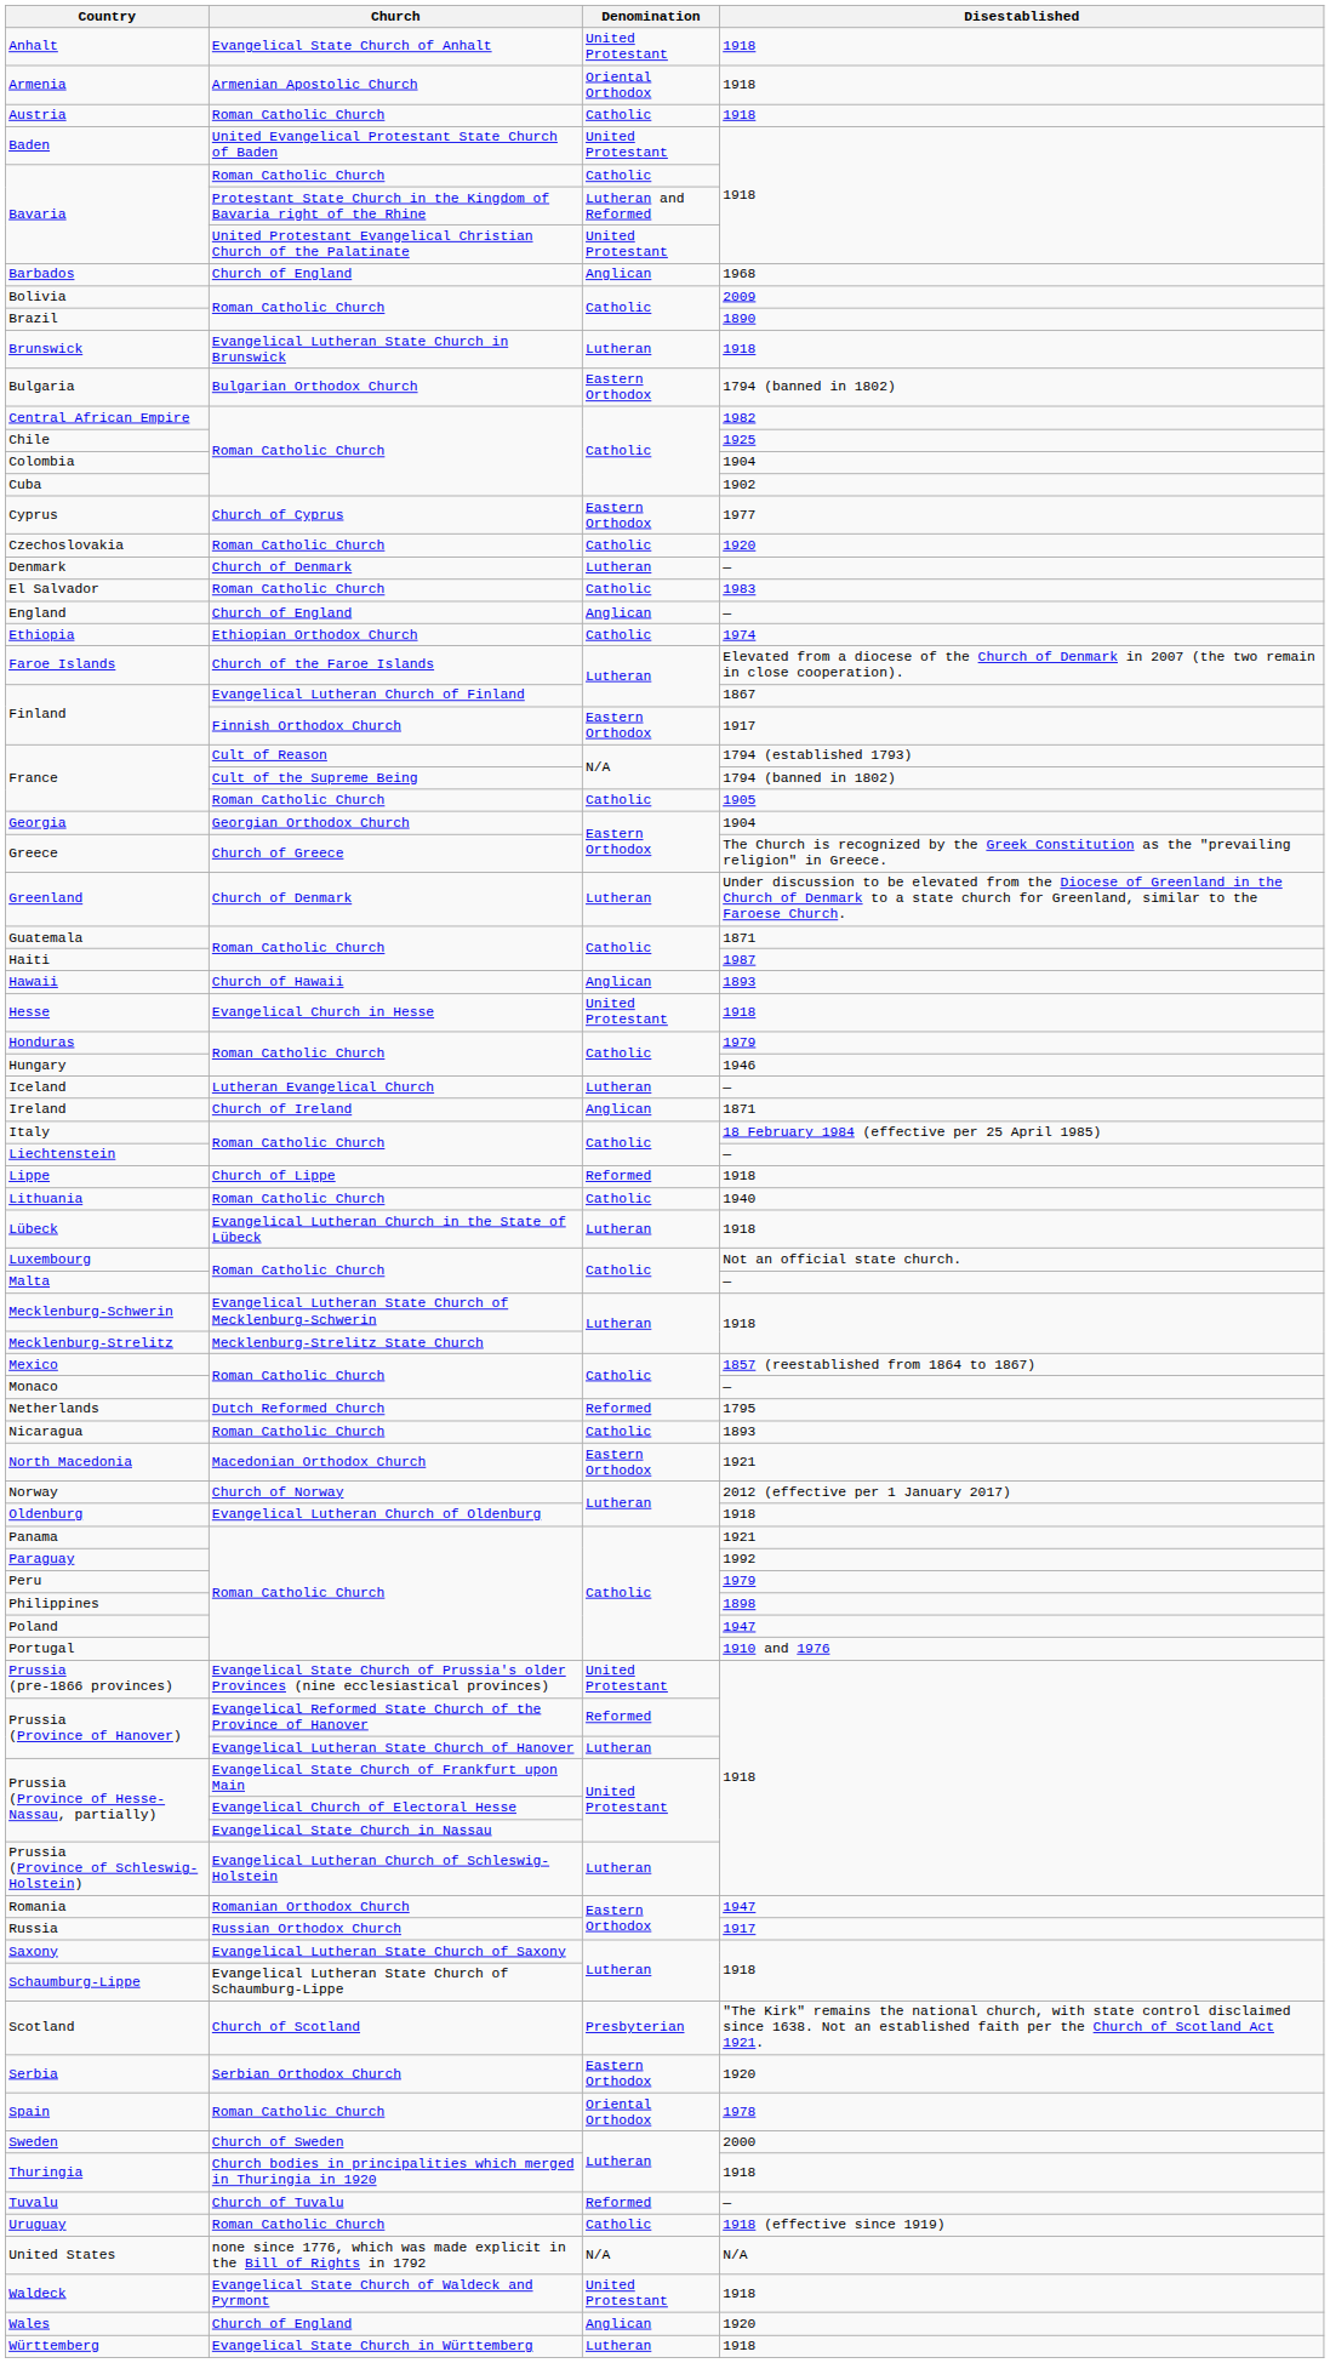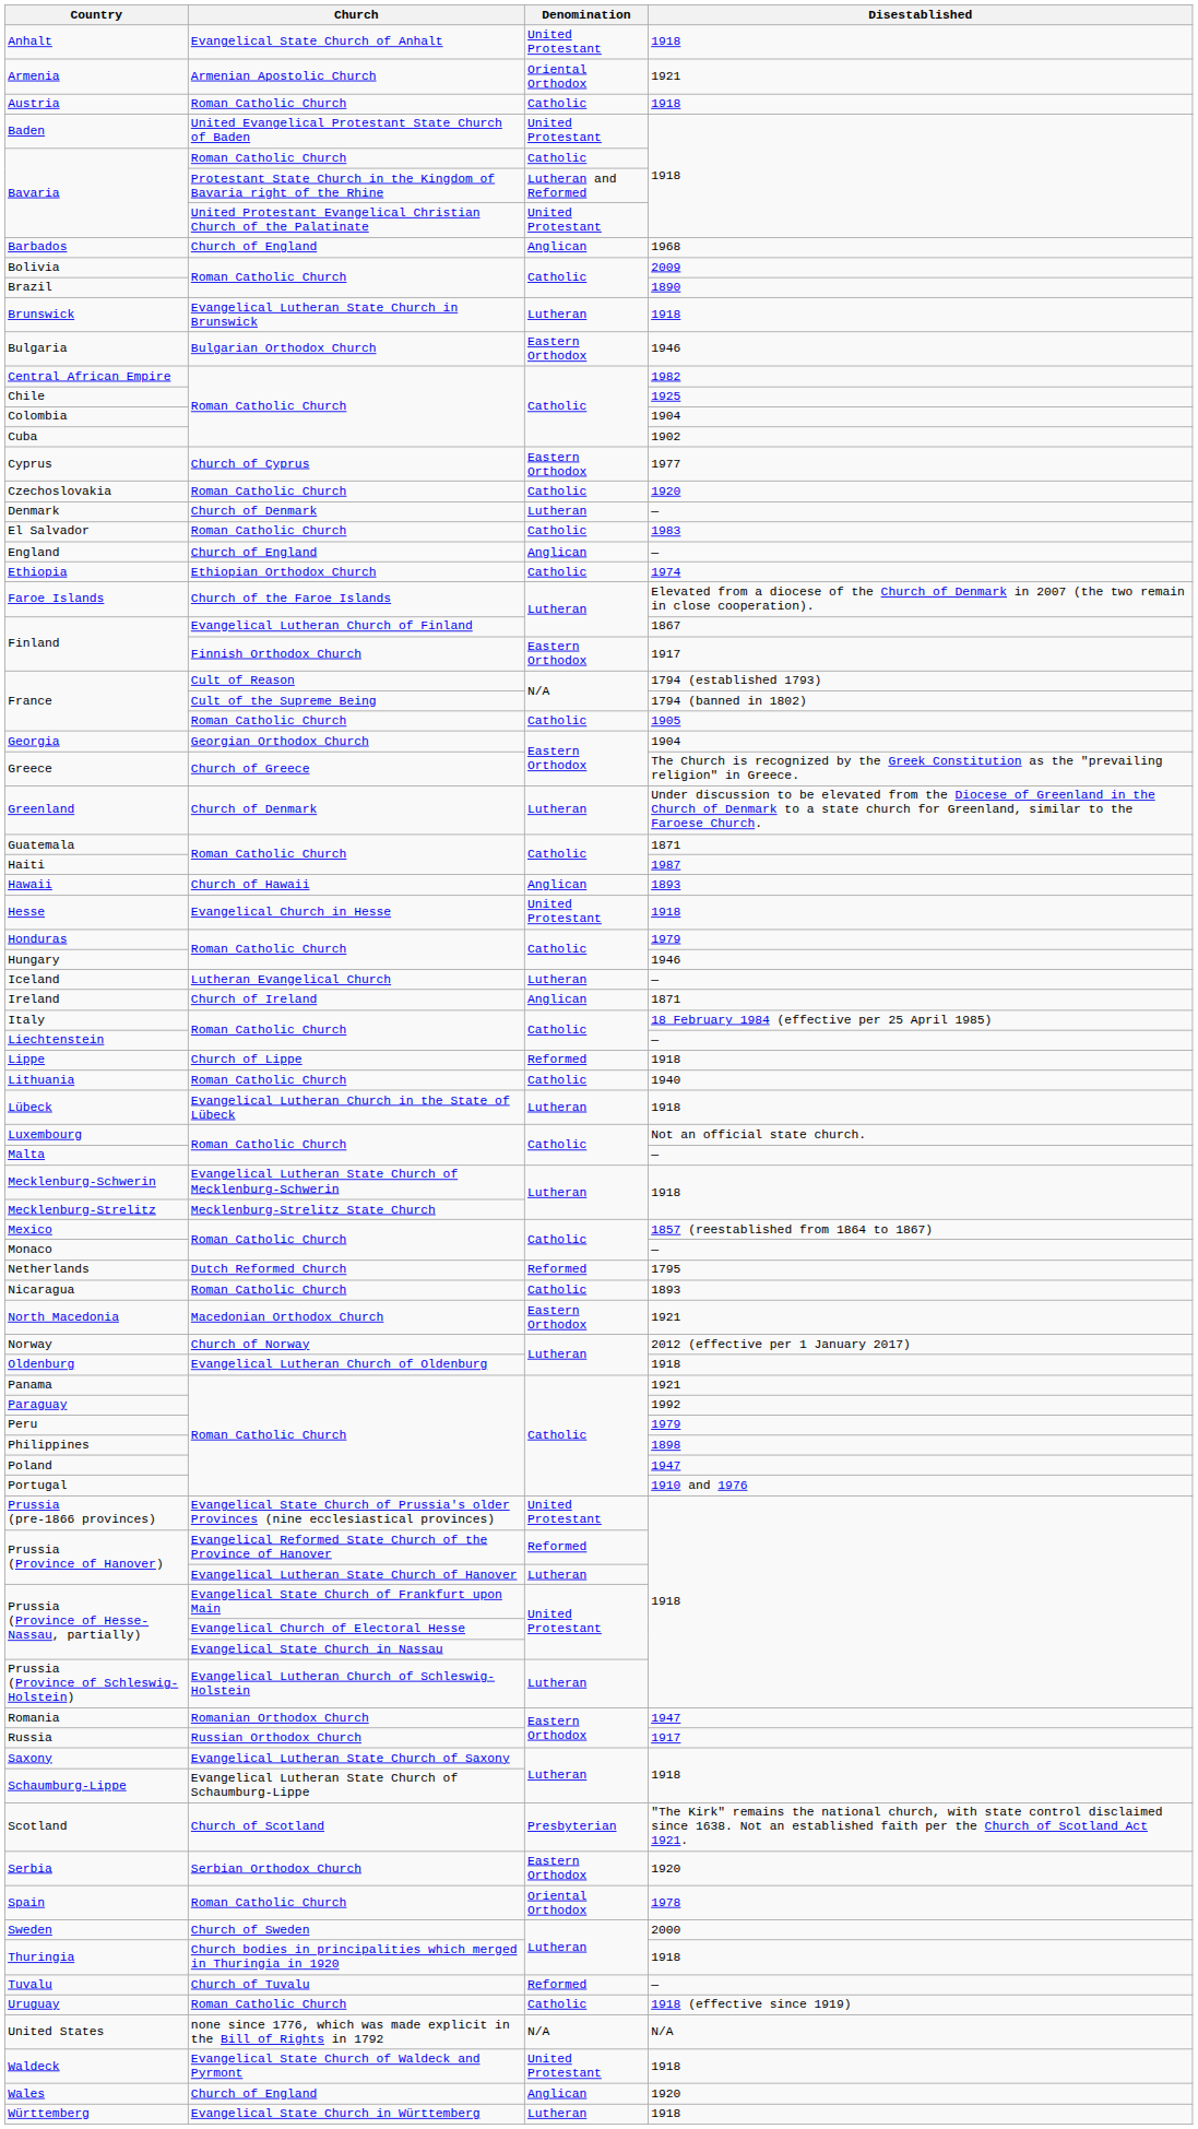 <table class="sortable wikitable">
 <tr>
 <th>Country</th>
 <th>Church</th>
 <th>Denomination</th>
 <th>Disestablished</th>
 </tr>
 <tr>
 <td><a href='#'>Anhalt</a></td>
 <td><a href='#'>Evangelical State Church of Anhalt</a></td>
 <td><a href='#'>United Protestant</a></td>
 <td><a href='#'>1918</a></td>
 </tr>
 <tr>
 <td><a href='#'>Armenia</a></td>
 <td><a href='#'>Armenian Apostolic Church</a></td>
 <td><a href='#'>Oriental Orthodox</a></td>
-<td>1918</td>
+<td>1921</td>
 </tr>
 <tr>
 <td><a href='#'>Austria</a></td>
 <td rowspan="2"><a href='#'>Roman Catholic Church</a></td>
 <td rowspan="2"><a href='#'>Catholic</a></td>
 <td><a href='#'>1918</a></td>
 </tr>
 <tr>
 <td rowspan="2"><a href='#'>Baden</a></td>
 <td rowspan="5">1918</td>
 </tr>
 <tr>
 <td><a href='#'>United Evangelical Protestant State Church of Baden</a></td>
 <td><a href='#'>United Protestant</a></td>
 </tr>
 <tr>
 <td rowspan="3"><a href='#'>Bavaria</a></td>
 <td><a href='#'>Roman Catholic Church</a></td>
 <td><a href='#'>Catholic</a></td>
 </tr>
 <tr>
 <td><a href='#'>Protestant State Church in the Kingdom of Bavaria right of the Rhine</a></td>
 <td><a href='#'>Lutheran</a> and <a href='#'>Reformed</a></td>
 </tr>
 <tr>
 <td><a href='#'>United Protestant Evangelical Christian Church of the Palatinate</a></td>
 <td><a href='#'>United Protestant</a></td>
 </tr>
 <tr>
 <td><a href='#'>Barbados</a></td>
 <td><a href='#'>Church of England</a></td>
 <td><a href='#'>Anglican</a></td>
 <td>1968</td>
 </tr>
 <tr>
 <td>Bolivia</td>
 <td rowspan="2"><a href='#'>Roman Catholic Church</a></td>
 <td rowspan="2"><a href='#'>Catholic</a></td>
 <td><a href='#'>2009</a></td>
 </tr>
 <tr>
 <td>Brazil</td>
 <td><a href='#'>1890</a></td>
 </tr>
 <tr>
 <td><a href='#'>Brunswick</a></td>
 <td><a href='#'>Evangelical Lutheran State Church in Brunswick</a></td>
 <td><a href='#'>Lutheran</a></td>
 <td><a href='#'>1918</a></td>
 </tr>
 <tr>
 <td>Bulgaria</td>
 <td><a href='#'>Bulgarian Orthodox Church</a></td>
 <td><a href='#'>Eastern Orthodox</a></td>
-<td>1794 (banned in 1802)</td>
+<td>1946</td>
 </tr>
 <tr>
 <td><a href='#'>Central African Empire</a></td>
 <td rowspan="4"><a href='#'>Roman Catholic Church</a></td>
 <td rowspan="4"><a href='#'>Catholic</a></td>
 <td><a href='#'>1982</a></td>
 </tr>
 <tr>
 <td>Chile</td>
 <td><a href='#'>1925</a></td>
 </tr>
 <tr>
 <td>Colombia</td>
 <td>1904</td>
 </tr>
 <tr>
 <td>Cuba</td>
 <td>1902</td>
 </tr>
 <tr>
 <td>Cyprus</td>
 <td><a href='#'>Church of Cyprus</a></td>
 <td><a href='#'>Eastern Orthodox</a></td>
 <td>1977</td>
 </tr>
 <tr>
 <td>Czechoslovakia</td>
 <td><a href='#'>Roman Catholic Church</a></td>
 <td><a href='#'>Catholic</a></td>
 <td><a href='#'>1920</a></td>
 </tr>
 <tr>
 <td>Denmark</td>
 <td><a href='#'>Church of Denmark</a></td>
 <td><a href='#'>Lutheran</a></td>
 <td>—</td>
 </tr>
 <tr>
 <td>El Salvador</td>
 <td><a href='#'>Roman Catholic Church</a></td>
 <td><a href='#'>Catholic</a></td>
 <td><a href='#'>1983</a></td>
 </tr>
 <tr>
 <td>England</td>
 <td><a href='#'>Church of England</a></td>
 <td><a href='#'>Anglican</a></td>
 <td>—</td>
 </tr>
 <tr>
 <td><a href='#'>Ethiopia</a></td>
 <td><a href='#'>Ethiopian Orthodox Church</a></td>
 <td><a href='#'>Catholic</a></td>
 <td><a href='#'>1974</a></td>
 </tr>
 <tr>
 <td><a href='#'>Faroe Islands</a></td>
 <td><a href='#'>Church of the Faroe Islands</a></td>
 <td rowspan="2"><a href='#'>Lutheran</a></td>
 <td>Elevated from a diocese of the <a href='#'>Church of Denmark</a> in 2007 (the two remain in close cooperation).</td>
 </tr>
 <tr>
 <td rowspan="2">Finland</td>
 <td><a href='#'>Evangelical Lutheran Church of Finland</a></td>
 <td>1867</td>
 </tr>
 <tr>
 <td><a href='#'>Finnish Orthodox Church</a></td>
 <td><a href='#'>Eastern Orthodox</a></td>
 <td>1917</td>
 </tr>
 <tr>
 <td rowspan="3">France</td>
 <td><a href='#'>Cult of Reason</a></td>
 <td rowspan="2">N/A</td>
 <td>1794 (established 1793)</td>
 </tr>
 <tr>
 <td><a href='#'>Cult of the Supreme Being</a></td>
 <td>1794 (banned in 1802)</td>
 </tr>
 <tr>
 <td><a href='#'>Roman Catholic Church</a></td>
 <td><a href='#'>Catholic</a></td>
 <td><a href='#'>1905</a></td>
 </tr>
 <tr>
 <td><a href='#'>Georgia</a></td>
 <td><a href='#'>Georgian Orthodox Church</a></td>
 <td rowspan="2"><a href='#'>Eastern Orthodox</a></td>
 <td>1904</td>
 </tr>
 <tr>
 <td>Greece</td>
 <td><a href='#'>Church of Greece</a></td>
 <td>The Church is recognized by the <a href='#'>Greek Constitution</a> as the "prevailing religion" in Greece.</td>
 </tr>
 <tr>
 <td><a href='#'>Greenland</a></td>
 <td><a href='#'>Church of Denmark</a></td>
 <td><a href='#'>Lutheran</a></td>
 <td>Under discussion to be elevated from the <a href='#'>Diocese of Greenland in the Church of Denmark</a> to a state church for Greenland, similar to the <a href='#'>Faroese Church</a>.</td>
 </tr>
 <tr>
 <td>Guatemala</td>
 <td rowspan="2"><a href='#'>Roman Catholic Church</a></td>
 <td rowspan="2"><a href='#'>Catholic</a></td>
 <td>1871</td>
 </tr>
 <tr>
 <td>Haiti</td>
 <td><a href='#'>1987</a></td>
 </tr>
 <tr>
 <td><a href='#'>Hawaii</a></td>
 <td><a href='#'>Church of Hawaii</a></td>
 <td><a href='#'>Anglican</a></td>
 <td><a href='#'>1893</a></td>
 </tr>
 <tr>
 <td><a href='#'>Hesse</a></td>
 <td><a href='#'>Evangelical Church in Hesse</a></td>
 <td><a href='#'>United Protestant</a></td>
 <td><a href='#'>1918</a></td>
 </tr>
 <tr>
 <td><a href='#'>Honduras</a></td>
 <td rowspan="2"><a href='#'>Roman Catholic Church</a></td>
 <td rowspan="2"><a href='#'>Catholic</a></td>
 <td><a href='#'>1979</a></td>
 </tr>
 <tr>
 <td>Hungary</td>
 <td>1946</td>
 </tr>
 <tr>
 <td>Iceland</td>
 <td><a href='#'>Lutheran Evangelical Church</a></td>
 <td><a href='#'>Lutheran</a></td>
 <td>—</td>
 </tr>
 <tr>
 <td rowspan>Ireland</td>
 <td><a href='#'>Church of Ireland</a></td>
 <td><a href='#'>Anglican</a></td>
 <td>1871</td>
 </tr>
 <tr>
 <td>Italy</td>
 <td rowspan="2"><a href='#'>Roman Catholic Church</a></td>
 <td rowspan="2"><a href='#'>Catholic</a></td>
 <td><a href='#'>18 February 1984</a> (effective per 25 April 1985)</td>
 </tr>
 <tr>
 <td><a href='#'>Liechtenstein</a></td>
 <td>—</td>
 </tr>
 <tr>
 <td><a href='#'>Lippe</a></td>
 <td><a href='#'>Church of Lippe</a></td>
 <td><a href='#'>Reformed</a></td>
 <td>1918</td>
 </tr>
 <tr>
 <td><a href='#'>Lithuania</a></td>
 <td><a href='#'>Roman Catholic Church</a></td>
 <td><a href='#'>Catholic</a></td>
 <td>1940</td>
 </tr>
 <tr>
 <td><a href='#'>Lübeck</a></td>
 <td><a href='#'>Evangelical Lutheran Church in the State of Lübeck</a></td>
 <td><a href='#'>Lutheran</a></td>
 <td>1918</td>
 </tr>
 <tr>
 <td><a href='#'>Luxembourg</a></td>
 <td rowspan="2"><a href='#'>Roman Catholic Church</a></td>
 <td rowspan="2"><a href='#'>Catholic</a></td>
 <td>Not an official state church.</td>
 </tr>
 <tr>
 <td><a href='#'>Malta</a></td>
 <td>—</td>
 </tr>
 <tr>
 <td><a href='#'>Mecklenburg-Schwerin</a></td>
 <td><a href='#'>Evangelical Lutheran State Church of Mecklenburg-Schwerin</a></td>
 <td rowspan="2"><a href='#'>Lutheran</a></td>
 <td rowspan="2">1918</td>
 </tr>
 <tr>
 <td><a href='#'>Mecklenburg-Strelitz</a></td>
 <td><a href='#'>Mecklenburg-Strelitz State Church</a></td>
 </tr>
 <tr>
 <td><a href='#'>Mexico</a></td>
 <td rowspan="2"><a href='#'>Roman Catholic Church</a></td>
 <td rowspan="2"><a href='#'>Catholic</a></td>
 <td><a href='#'>1857</a> (reestablished from 1864 to 1867)</td>
 </tr>
 <tr>
 <td>Monaco</td>
 <td>—</td>
 </tr>
 <tr>
 <td>Netherlands</td>
 <td><a href='#'>Dutch Reformed Church</a></td>
 <td><a href='#'>Reformed</a></td>
 <td>1795</td>
 </tr>
 <tr>
 <td>Nicaragua</td>
 <td><a href='#'>Roman Catholic Church</a></td>
 <td><a href='#'>Catholic</a></td>
 <td>1893</td>
 </tr>
 <tr>
 <td><a href='#'>North Macedonia</a></td>
 <td><a href='#'>Macedonian Orthodox Church</a></td>
 <td><a href='#'>Eastern Orthodox</a></td>
 <td>1921</td>
 </tr>
 <tr>
 <td>Norway</td>
 <td><a href='#'>Church of Norway</a></td>
 <td rowspan="2"><a href='#'>Lutheran</a></td>
 <td>2012 (effective per 1 January 2017)</td>
 </tr>
 <tr>
 <td><a href='#'>Oldenburg</a></td>
 <td><a href='#'>Evangelical Lutheran Church of Oldenburg</a></td>
 <td>1918</td>
 </tr>
 <tr>
 <td>Panama</td>
 <td rowspan="6"><a href='#'>Roman Catholic Church</a></td>
 <td rowspan="6"><a href='#'>Catholic</a></td>
 <td>1921</td>
 </tr>
 <tr>
 <td><a href='#'>Paraguay</a></td>
 <td>1992</td>
 </tr>
 <tr>
 <td>Peru</td>
 <td><a href='#'>1979</a></td>
 </tr>
 <tr>
 <td>Philippines</td>
 <td><a href='#'>1898</a></td>
 </tr>
 <tr>
 <td>Poland</td>
 <td><a href='#'>1947</a></td>
 </tr>
 <tr>
 <td>Portugal</td>
 <td><a href='#'>1910</a> and <a href='#'>1976</a></td>
 </tr>
 <tr>
 <td><a href='#'>Prussia</a><br>(pre-1866 provinces)</td>
 <td><a href='#'>Evangelical State Church of Prussia's older Provinces</a> (nine ecclesiastical provinces)</td>
 <td><a href='#'>United Protestant</a></td>
 <td rowspan="7">1918</td>
 </tr>
 <tr>
 <td rowspan="2">Prussia<br>(<a href='#'>Province of Hanover</a>)</td>
 <td><a href='#'>Evangelical Reformed State Church of the Province of Hanover</a></td>
 <td><a href='#'>Reformed</a></td>
 </tr>
 <tr>
 <td><a href='#'>Evangelical Lutheran State Church of Hanover</a></td>
 <td><a href='#'>Lutheran</a></td>
 </tr>
 <tr>
 <td rowspan="3">Prussia<br>(<a href='#'>Province of Hesse-Nassau</a>, partially)</td>
 <td><a href='#'>Evangelical State Church of Frankfurt upon Main</a></td>
 <td rowspan="3"><a href='#'>United Protestant</a></td>
 </tr>
 <tr>
 <td><a href='#'>Evangelical Church of Electoral Hesse</a></td>
 </tr>
 <tr>
 <td><a href='#'>Evangelical State Church in Nassau</a></td>
 </tr>
 <tr>
 <td>Prussia<br>(<a href='#'>Province of Schleswig-Holstein</a>)</td>
 <td><a href='#'>Evangelical Lutheran Church of Schleswig-Holstein</a></td>
 <td><a href='#'>Lutheran</a></td>
 </tr>
 <tr>
 <td>Romania</td>
 <td><a href='#'>Romanian Orthodox Church</a></td>
 <td rowspan="2"><a href='#'>Eastern Orthodox</a></td>
 <td><a href='#'>1947</a></td>
 </tr>
 <tr>
 <td>Russia</td>
 <td><a href='#'>Russian Orthodox Church</a></td>
 <td><a href='#'>1917</a></td>
 </tr>
 <tr>
 <td><a href='#'>Saxony</a></td>
 <td><a href='#'>Evangelical Lutheran State Church of Saxony</a></td>
 <td rowspan="2"><a href='#'>Lutheran</a></td>
 <td rowspan="2">1918</td>
 </tr>
 <tr>
 <td><a href='#'>Schaumburg-Lippe</a></td>
 <td>Evangelical Lutheran State Church of Schaumburg-Lippe</td>
 </tr>
 <tr>
 <td>Scotland</td>
 <td><a href='#'>Church of Scotland</a></td>
 <td><a href='#'>Presbyterian</a></td>
 <td>"The Kirk" remains the national church, with state control disclaimed since 1638. Not an established faith per the <a href='#'>Church of Scotland Act 1921</a>.</td>
 </tr>
 <tr>
 <td><a href='#'>Serbia</a></td>
 <td><a href='#'>Serbian Orthodox Church</a></td>
 <td><a href='#'>Eastern Orthodox</a></td>
 <td>1920</td>
 </tr>
 <tr>
 <td><a href='#'>Spain</a></td>
 <td><a href='#'>Roman Catholic Church</a></td>
 <td><a href='#'>Oriental Orthodox</a></td>
 <td><a href='#'>1978</a></td>
 </tr>
 <tr>
 <td><a href='#'>Sweden</a></td>
 <td><a href='#'>Church of Sweden</a></td>
 <td rowspan="2"><a href='#'>Lutheran</a></td>
 <td>2000</td>
 </tr>
 <tr>
 <td><a href='#'>Thuringia</a></td>
 <td><a href='#'>Church bodies in principalities which merged in Thuringia in 1920</a></td>
 <td>1918</td>
 </tr>
 <tr>
 <td><a href='#'>Tuvalu</a></td>
 <td><a href='#'>Church of Tuvalu</a></td>
 <td><a href='#'>Reformed</a></td>
 <td>—</td>
 </tr>
 <tr>
 <td><a href='#'>Uruguay</a></td>
 <td><a href='#'>Roman Catholic Church</a></td>
 <td><a href='#'>Catholic</a></td>
 <td><a href='#'>1918</a> (effective since 1919)</td>
 </tr>
 <tr>
 <td>United States</td>
 <td>none since 1776, which was made explicit in the <a href='#'>Bill of Rights</a> in 1792</td>
 <td>N/A</td>
 <td>N/A</td>
 </tr>
 <tr>
 <td><a href='#'>Waldeck</a></td>
 <td><a href='#'>Evangelical State Church of Waldeck and Pyrmont</a></td>
 <td><a href='#'>United Protestant</a></td>
 <td>1918</td>
 </tr>
 <tr>
 <td><a href='#'>Wales</a></td>
 <td><a href='#'>Church of England</a></td>
 <td><a href='#'>Anglican</a></td>
 <td>1920</td>
 </tr>
 <tr>
 <td><a href='#'>Württemberg</a></td>
 <td><a href='#'>Evangelical State Church in Württemberg</a></td>
 <td><a href='#'>Lutheran</a></td>
 <td>1918</td>
 </tr>
 </table>
